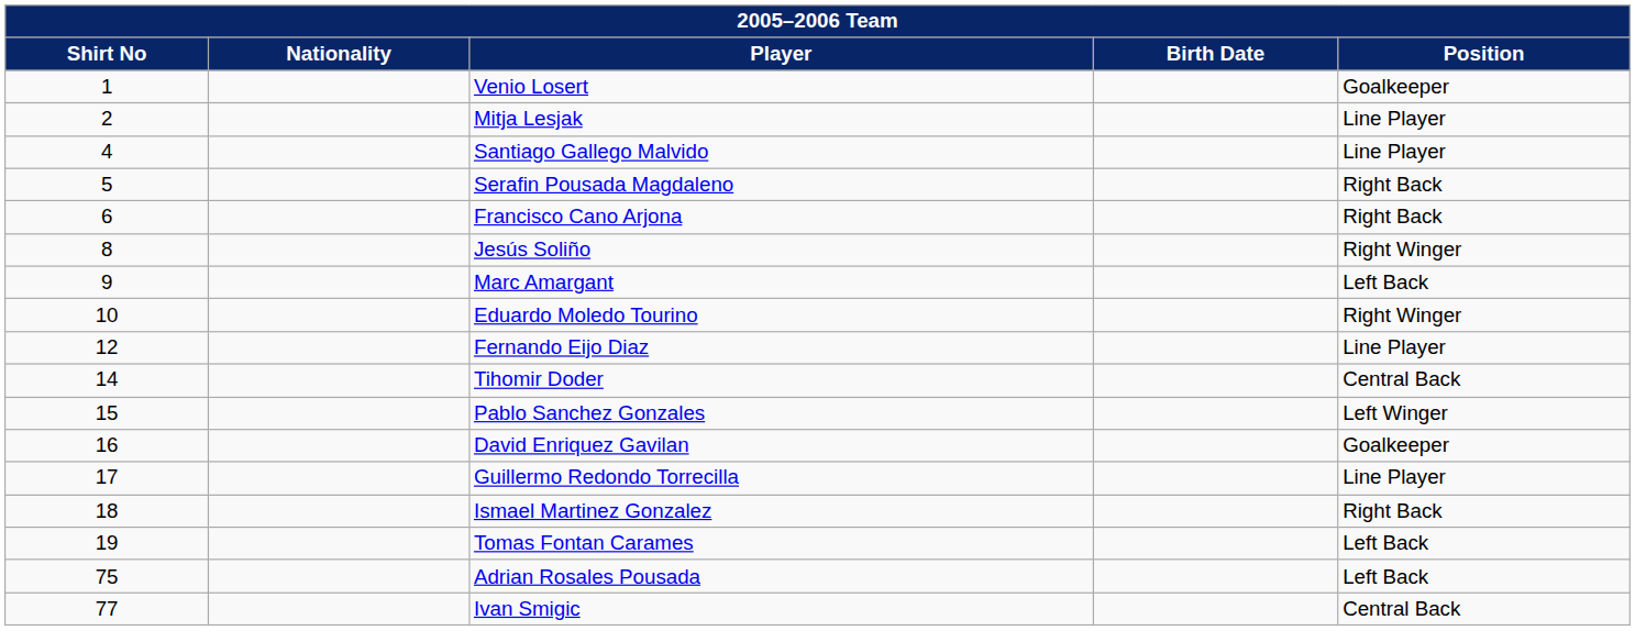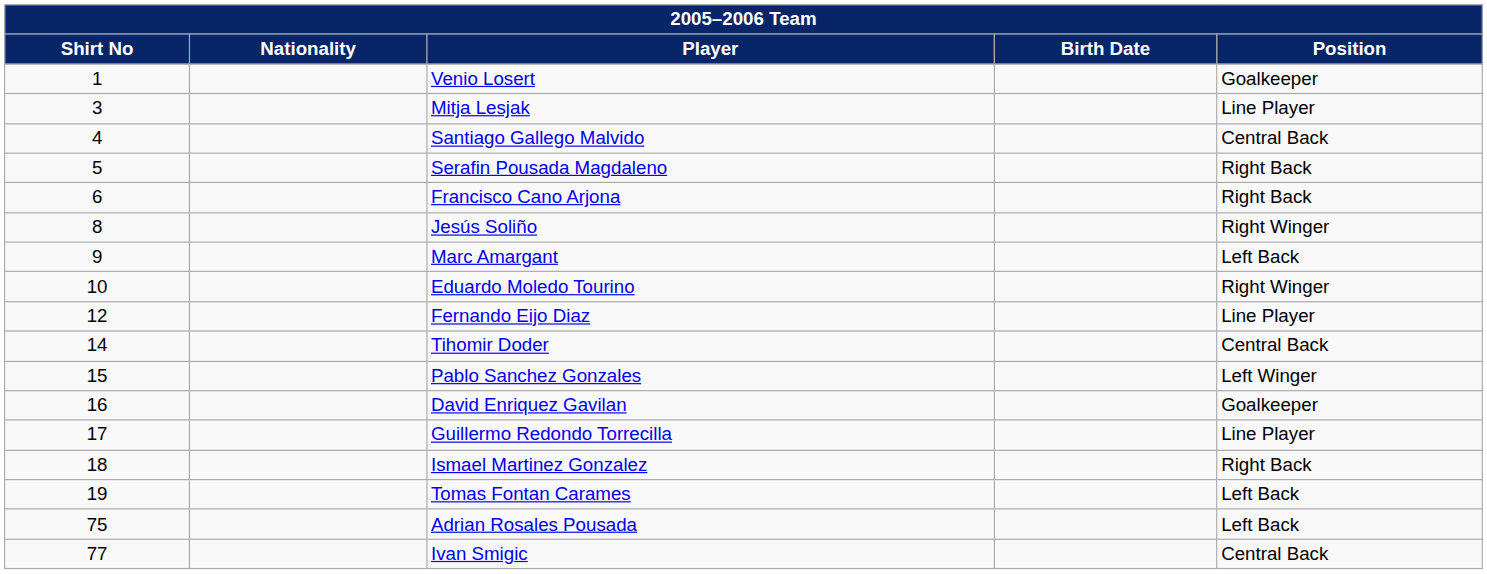 <table class="wikitable collapsible collapsed" style="width:100%;">
 <tr>
 <th colspan=5 style="background-color:#082567;color:#FFFFFF;text-align:center;"> <strong>2005–2006 Team</strong></th>
 </tr>
 <tr>
 <th style="color:#FFFFFF; background:#082567">Shirt No</th>
 <th style="color:#FFFFFF; background:#082567">Nationality</th>
 <th style="color:#FFFFFF; background:#082567">Player</th>
 <th style="color:#FFFFFF; background:#082567">Birth Date</th>
 <th style="color:#FFFFFF; background:#082567">Position</th>
 </tr>
 <tr>
 <td align=center>1</td>
 <td></td>
 <td><a href='#'>Venio Losert</a></td>
 <td></td>
 <td>Goalkeeper</td>
 </tr>
 <tr>
-<td align=center>2</td>
+<td align=center>3</td>
 <td></td>
 <td><a href='#'>Mitja Lesjak</a></td>
 <td></td>
 <td>Line Player</td>
 </tr>
 <tr>
 <td align=center>4</td>
 <td></td>
 <td><a href='#'>Santiago Gallego Malvido</a></td>
 <td></td>
-<td>Line Player</td>
+<td>Central Back</td>
 </tr>
 <tr>
 <td align=center>5</td>
 <td></td>
 <td><a href='#'>Serafin Pousada Magdaleno</a></td>
 <td></td>
 <td>Right Back</td>
 </tr>
 <tr>
 <td align=center>6</td>
 <td></td>
 <td><a href='#'>Francisco Cano Arjona</a></td>
 <td></td>
 <td>Right Back</td>
 </tr>
 <tr>
 <td align=center>8</td>
 <td></td>
 <td><a href='#'>Jesús Soliño</a></td>
 <td></td>
 <td>Right Winger</td>
 </tr>
 <tr>
 <td align=center>9</td>
 <td></td>
 <td><a href='#'>Marc Amargant</a></td>
 <td></td>
 <td>Left Back</td>
 </tr>
 <tr>
 <td align=center>10</td>
 <td></td>
 <td><a href='#'>Eduardo Moledo Tourino</a></td>
 <td></td>
 <td>Right Winger</td>
 </tr>
 <tr>
 <td align=center>12</td>
 <td></td>
 <td><a href='#'>Fernando Eijo Diaz</a></td>
 <td></td>
 <td>Line Player</td>
 </tr>
 <tr>
 <td align=center>14</td>
 <td></td>
 <td><a href='#'>Tihomir Doder</a></td>
 <td></td>
 <td>Central Back</td>
 </tr>
 <tr>
 <td align=center>15</td>
 <td></td>
 <td><a href='#'>Pablo Sanchez Gonzales</a></td>
 <td></td>
 <td>Left Winger</td>
 </tr>
 <tr>
 <td align=center>16</td>
 <td></td>
 <td><a href='#'>David Enriquez Gavilan</a></td>
 <td></td>
 <td>Goalkeeper</td>
 </tr>
 <tr>
 <td align=center>17</td>
 <td></td>
 <td><a href='#'>Guillermo Redondo Torrecilla</a></td>
 <td></td>
 <td>Line Player</td>
 </tr>
 <tr>
 <td align=center>18</td>
 <td></td>
 <td><a href='#'>Ismael Martinez Gonzalez</a></td>
 <td></td>
 <td>Right Back</td>
 </tr>
 <tr>
 <td align=center>19</td>
 <td></td>
 <td><a href='#'>Tomas Fontan Carames</a></td>
 <td></td>
 <td>Left Back</td>
 </tr>
 <tr>
 <td align=center>75</td>
 <td></td>
 <td><a href='#'>Adrian Rosales Pousada</a></td>
 <td></td>
 <td>Left Back</td>
 </tr>
 <tr>
 <td align=center>77</td>
 <td></td>
 <td><a href='#'>Ivan Smigic</a></td>
 <td></td>
 <td>Central Back</td>
 </tr>
 </table>
